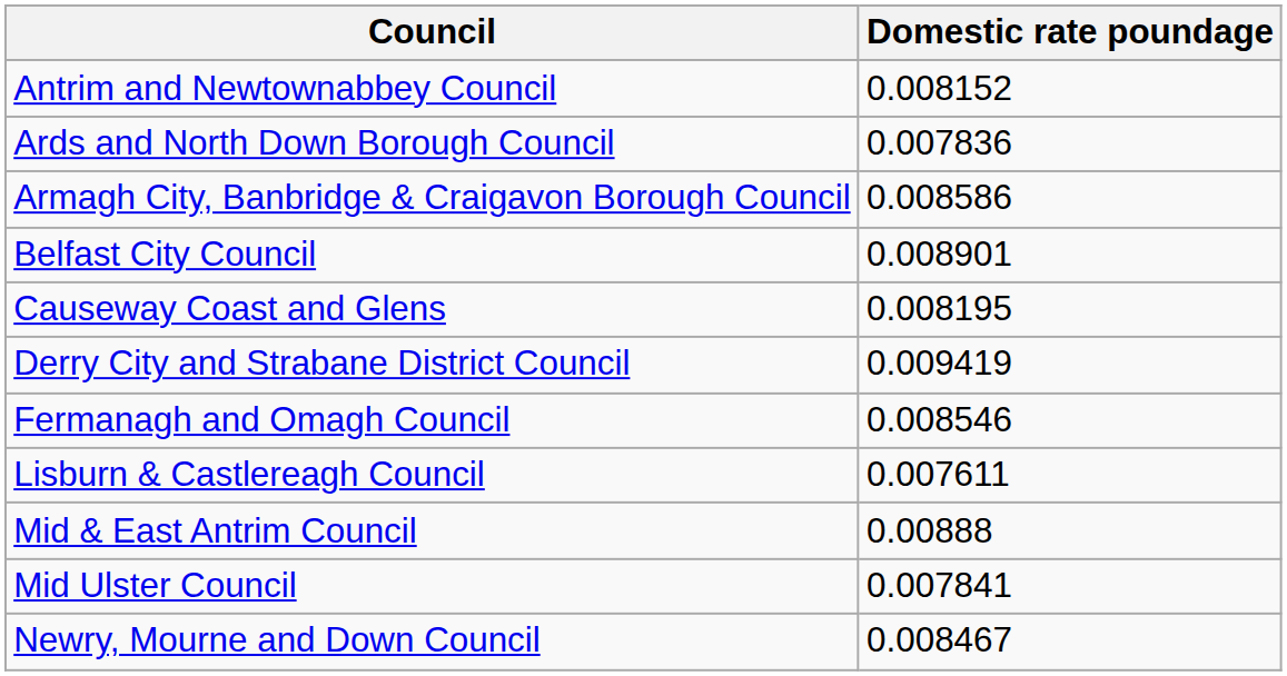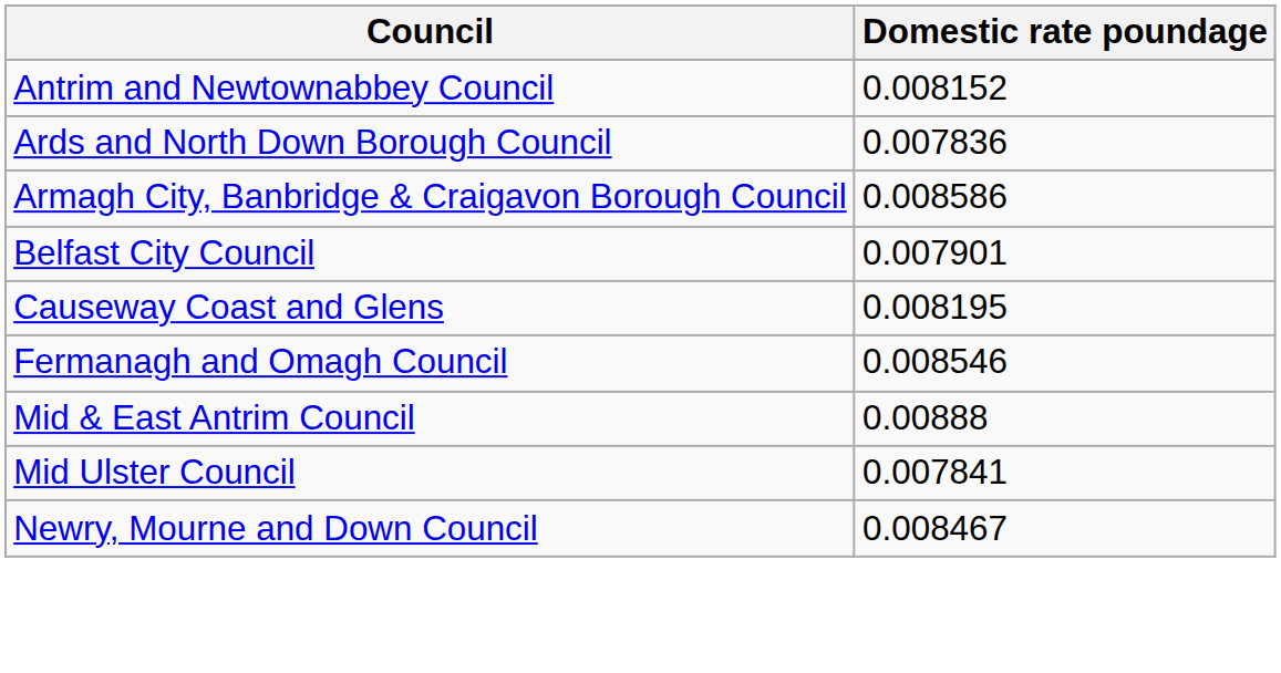 <table class="wikitable sortable">
 <tr>
 <th>Council</th>
 <th>Domestic rate poundage</th>
 </tr>
 <tr>
 <td><a href='#'>Antrim and Newtownabbey Council</a></td>
 <td>0.008152</td>
 </tr>
 <tr>
 <td><a href='#'>Ards and North Down Borough Council</a></td>
 <td>0.007836</td>
 </tr>
 <tr>
 <td><a href='#'>Armagh City, Banbridge & Craigavon Borough Council</a></td>
 <td>0.008586</td>
 </tr>
 <tr>
 <td><a href='#'>Belfast City Council</a></td>
-<td>0.008901</td>
+<td>0.007901</td>
 </tr>
 <tr>
 <td><a href='#'>Causeway Coast and Glens</a></td>
 <td>0.008195</td>
 </tr>
 <tr>
-<td><a href='#'>Derry City and Strabane District Council</a></td>
-<td>0.009419</td>
-</tr>
-<tr>
 <td><a href='#'>Fermanagh and Omagh Council</a></td>
 <td>0.008546</td>
-</tr>
-<tr>
-<td><a href='#'>Lisburn & Castlereagh Council</a></td>
-<td>0.007611</td>
 </tr>
 <tr>
 <td><a href='#'>Mid & East Antrim Council</a></td>
 <td>0.00888</td>
 </tr>
 <tr>
 <td><a href='#'>Mid Ulster Council</a></td>
 <td>0.007841</td>
 </tr>
 <tr>
 <td><a href='#'>Newry, Mourne and Down Council</a></td>
 <td>0.008467</td>
 </tr>
 </table>
